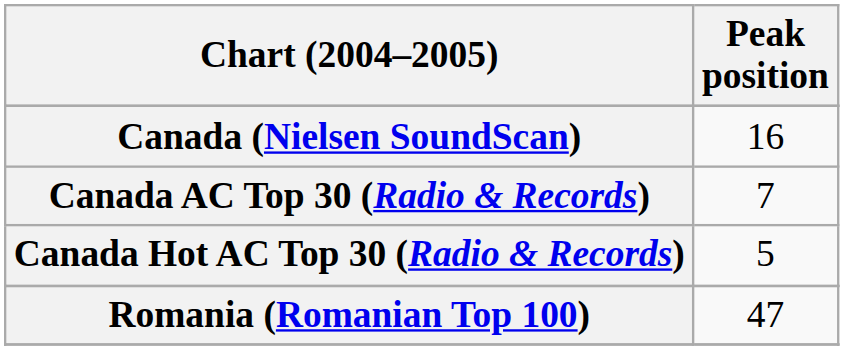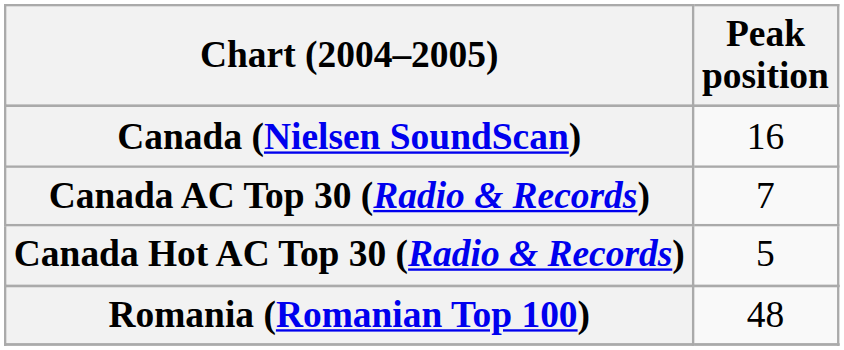 <table class="wikitable sortable plainrowheaders" style="text-align:center">
 <tr>
 <th>Chart (2004–2005)</th>
 <th>Peak<br>position</th>
 </tr>
 <tr>
 </tr>
 <tr>
 <th scope="row">Canada (<a href='#'>Nielsen SoundScan</a>)</th>
 <td style="text-align:center">16</td>
 </tr>
 <tr>
 <th scope="row">Canada AC Top 30 (<em><a href='#'>Radio & Records</a></em>)</th>
 <td>7</td>
 </tr>
 <tr>
 <th scope="row">Canada Hot AC Top 30 (<em><a href='#'>Radio & Records</a></em>)</th>
 <td>5</td>
 </tr>
 <tr>
 </tr>
 <tr>
 <th scope="row">Romania (<a href='#'>Romanian Top 100</a>)</th>
-<td>47</td>
+<td>48</td>
 </tr>
 <tr>
 </tr>
 <tr>
 </tr>
 <tr>
 </tr>
 <tr>
 </tr>
 <tr>
 </tr>
 <tr>
 </tr>
 </table>
